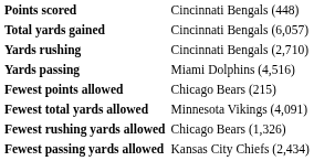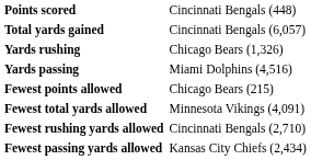 <table cellpadding="3" cellspacing="1">
 <tr>
 <td><strong>Points scored</strong></td>
 <td>Cincinnati Bengals (448)</td>
 </tr>
 <tr>
 <td><strong>Total yards gained</strong></td>
 <td>Cincinnati Bengals (6,057)</td>
 </tr>
 <tr>
 <td><strong>Yards rushing</strong></td>
-<td>Cincinnati Bengals (2,710)</td>
+<td>Chicago Bears (1,326)</td>
 </tr>
 <tr>
 <td><strong>Yards passing</strong></td>
 <td>Miami Dolphins (4,516)</td>
 </tr>
 <tr>
 <td><strong>Fewest points allowed</strong></td>
 <td>Chicago Bears (215)</td>
 </tr>
 <tr>
 <td><strong>Fewest total yards allowed</strong></td>
 <td>Minnesota Vikings (4,091)</td>
 </tr>
 <tr>
 <td><strong>Fewest rushing yards allowed</strong></td>
-<td>Chicago Bears (1,326)</td>
+<td>Cincinnati Bengals (2,710)</td>
 </tr>
 <tr>
 <td><strong>Fewest passing yards allowed</strong></td>
 <td>Kansas City Chiefs (2,434)</td>
 </tr>
 </table>
